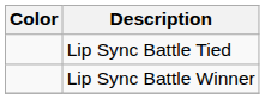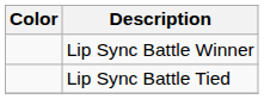 <table class="wikitable">
 <tr>
 <th>Color</th>
 <th>Description</th>
 </tr>
 <tr>
 <td></td>
-<td>Lip Sync Battle Tied</td>
+<td>Lip Sync Battle Winner</td>
 </tr>
 <tr>
 <td></td>
-<td>Lip Sync Battle Winner</td>
+<td>Lip Sync Battle Tied</td>
 </tr>
 <tr>
 </tr>
 </table>
